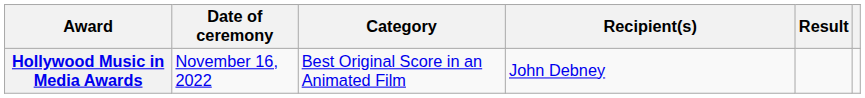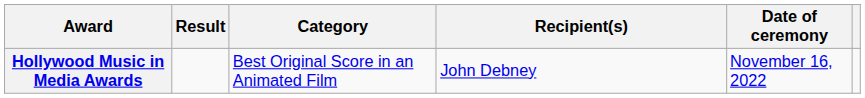 <table class="wikitable sortable plainrowheaders" style="width: 95%;">
 <tr>
 <th scope="col" style="width:20%;">Award</th>
-<th scope="col" style="width:15%;">Date of ceremony</th>
+<th scope="col" style="width:5%;">Result</th>
 <th scope="col" style="width:25%;">Category</th>
 <th scope="col" style="width:35%;">Recipient(s)</th>
-<th scope="col" style="width:5%;">Result</th>
+<th scope="col" style="width:15%;">Date of ceremony</th>
 <th scope="col" style="width:5%;" class="unsortable"></th>
 </tr>
 <tr>
 <th scope="row"><a href='#'>Hollywood Music in Media Awards</a></th>
-<td><a href='#'>November 16, 2022</a></td>
+<td></td>
 <td><a href='#'>Best Original Score in an Animated Film</a></td>
 <td><a href='#'>John Debney</a></td>
-<td></td>
+<td><a href='#'>November 16, 2022</a></td>
 <td align="center"></td>
 </tr>
 </table>
